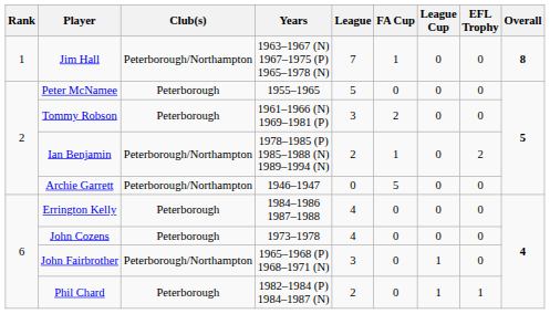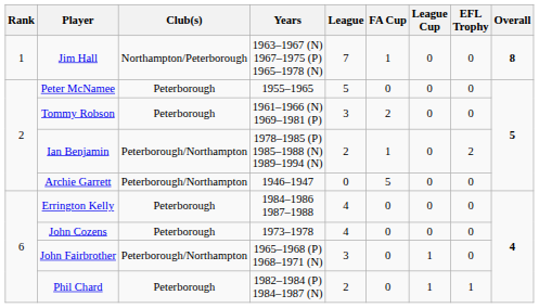 <table class="wikitable sortable" style="text-align:center; margin-left:1em;">
 <tr>
 <th>Rank</th>
 <th>Player</th>
 <th>Club(s)</th>
 <th>Years</th>
 <th>League</th>
 <th>FA Cup</th>
 <th>League<br>Cup</th>
 <th>EFL<br>Trophy</th>
 <th>Overall</th>
 </tr>
 <tr>
 <td>1</td>
 <td> <a href='#'>Jim Hall</a></td>
-<td>Peterborough/Northampton</td>
+<td>Northampton/Peterborough</td>
 <td>1963–1967 (N)<br>1967–1975 (P)<br>1965–1978 (N)</td>
 <td>7</td>
 <td>1</td>
 <td>0</td>
 <td>0</td>
 <td><strong>8</strong></td>
 </tr>
 <tr>
 <td rowspan=4>2</td>
 <td> <a href='#'>Peter McNamee</a></td>
 <td>Peterborough</td>
 <td>1955–1965</td>
 <td>5</td>
 <td>0</td>
 <td>0</td>
 <td>0</td>
 <td rowspan=4><strong>5</strong></td>
 </tr>
 <tr>
 <td> <a href='#'>Tommy Robson</a></td>
 <td>Peterborough</td>
 <td>1961–1966 (N)<br>1969–1981 (P)</td>
 <td>3</td>
 <td>2</td>
 <td>0</td>
 <td>0</td>
 </tr>
 <tr>
 <td> <a href='#'>Ian Benjamin</a></td>
 <td>Peterborough/Northampton</td>
 <td>1978–1985 (P)<br>1985–1988 (N)<br>1989–1994 (N)</td>
 <td>2</td>
 <td>1</td>
 <td>0</td>
 <td>2</td>
 </tr>
 <tr>
 <td> <a href='#'>Archie Garrett</a></td>
 <td>Peterborough/Northampton</td>
 <td>1946–1947</td>
 <td>0</td>
 <td>5</td>
 <td>0</td>
 <td>0</td>
 </tr>
 <tr>
 <td rowspan=4>6</td>
 <td> <a href='#'>Errington Kelly</a></td>
 <td>Peterborough</td>
 <td>1984–1986<br>1987–1988</td>
 <td>4</td>
 <td>0</td>
 <td>0</td>
 <td>0</td>
 <td rowspan=4><strong>4</strong></td>
 </tr>
 <tr>
 <td> <a href='#'>John Cozens</a></td>
 <td>Peterborough</td>
 <td>1973–1978</td>
 <td>4</td>
 <td>0</td>
 <td>0</td>
 <td>0</td>
 </tr>
 <tr>
 <td> <a href='#'>John Fairbrother</a></td>
 <td>Peterborough/Northampton</td>
 <td>1965–1968 (P)<br>1968–1971 (N)</td>
 <td>3</td>
 <td>0</td>
 <td>1</td>
 <td>0</td>
 </tr>
 <tr>
 <td> <a href='#'>Phil Chard</a></td>
 <td>Peterborough</td>
 <td>1982–1984 (P)<br>1984–1987 (N)</td>
 <td>2</td>
 <td>0</td>
 <td>1</td>
 <td>1</td>
 </tr>
 </table>
